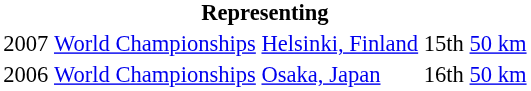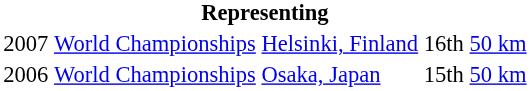 <table>
 <tr>
 <th colspan="5">Representing </th>
 </tr>
 <tr>
 <td>2007</td>
 <td><a href='#'>World Championships</a></td>
 <td><a href='#'>Helsinki, Finland</a></td>
-<td>15th</td>
+<td>16th</td>
 <td><a href='#'>50 km</a></td>
 </tr>
 <tr>
 <td>2006</td>
 <td><a href='#'>World Championships</a></td>
 <td><a href='#'>Osaka, Japan</a></td>
-<td>16th</td>
+<td>15th</td>
 <td><a href='#'>50 km</a></td>
 </tr>
 </table>
